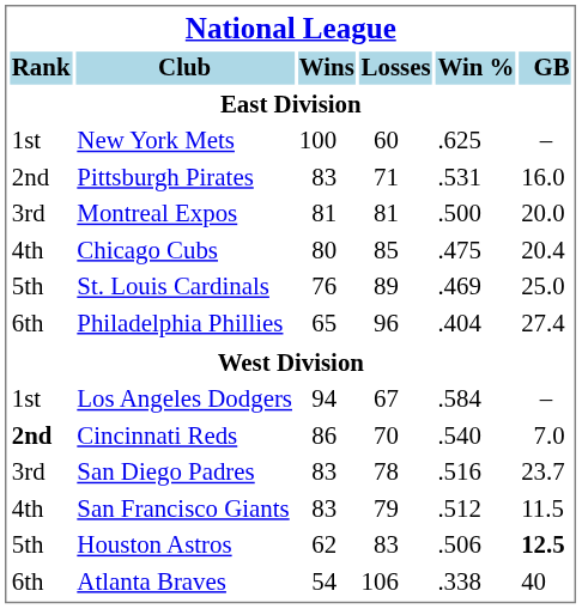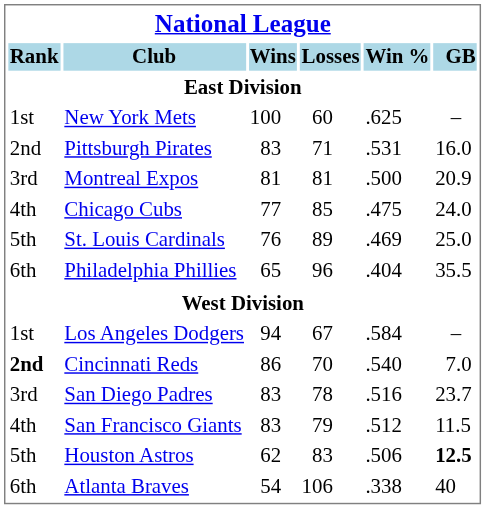 <table cellpadding="1" style="width:auto;font-size: 90%; border: 1px solid gray;">
 <tr align="center" style="font-size: larger;">
 <th colspan=6><a href='#'>National League</a></th>
 </tr>
 <tr style="background:lightblue;">
 <th>Rank</th>
 <th>Club</th>
 <th>Wins</th>
 <th>Losses</th>
 <th>Win %</th>
 <th>  GB</th>
 </tr>
 <tr align="center" style="vertical-align: middle;" style="background:lightblue;">
 <th colspan=6>East Division</th>
 </tr>
 <tr>
 <td>1st</td>
 <td><a href='#'>New York Mets</a></td>
 <td>100</td>
 <td>  60</td>
 <td>.625</td>
 <td>   –</td>
 </tr>
 <tr>
 <td>2nd</td>
 <td><a href='#'>Pittsburgh Pirates</a></td>
 <td>  83</td>
 <td>  71</td>
 <td>.531</td>
 <td>16.0</td>
 </tr>
 <tr>
 <td>3rd</td>
 <td><a href='#'>Montreal Expos</a></td>
 <td>  81</td>
 <td>  81</td>
 <td>.500</td>
-<td>20.0</td>
+<td>20.9</td>
 </tr>
 <tr>
 <td>4th</td>
 <td><a href='#'>Chicago Cubs</a></td>
-<td>  80</td>
+<td>  77</td>
 <td>  85</td>
 <td>.475</td>
-<td>20.4</td>
+<td>24.0</td>
 </tr>
 <tr>
 <td>5th</td>
 <td><a href='#'>St. Louis Cardinals</a></td>
 <td>  76</td>
 <td>  89</td>
 <td>.469</td>
 <td>25.0</td>
 </tr>
 <tr>
 <td>6th</td>
 <td><a href='#'>Philadelphia Phillies</a></td>
 <td>  65</td>
 <td>  96</td>
 <td>.404</td>
-<td>27.4</td>
+<td>35.5</td>
 </tr>
 <tr>
 </tr>
 <tr align="center" style="vertical-align: middle;" style="background:lightblue;">
 <th colspan=6>West Division</th>
 </tr>
 <tr>
 <td>1st</td>
 <td><a href='#'>Los Angeles Dodgers</a></td>
 <td>  94</td>
 <td>  67</td>
 <td>.584</td>
 <td>   –</td>
 </tr>
 <tr>
 <td><strong>2nd</strong></td>
 <td><a href='#'>Cincinnati Reds</a></td>
 <td>  86</td>
 <td>  70</td>
 <td>.540</td>
 <td>  7.0</td>
 </tr>
 <tr>
 <td>3rd</td>
 <td><a href='#'>San Diego Padres</a></td>
 <td>  83</td>
 <td>  78</td>
 <td>.516</td>
 <td>23.7</td>
 </tr>
 <tr>
 <td>4th</td>
 <td><a href='#'>San Francisco Giants</a></td>
 <td>  83</td>
 <td>  79</td>
 <td>.512</td>
 <td>11.5</td>
 </tr>
 <tr>
 <td>5th</td>
 <td><a href='#'>Houston Astros</a></td>
 <td>  62</td>
 <td>  83</td>
 <td>.506</td>
 <td><strong>12.5</strong></td>
 </tr>
 <tr>
 <td>6th</td>
 <td><a href='#'>Atlanta Braves</a></td>
 <td>  54</td>
 <td>106</td>
 <td>.338</td>
 <td>40</td>
 </tr>
 </table>
